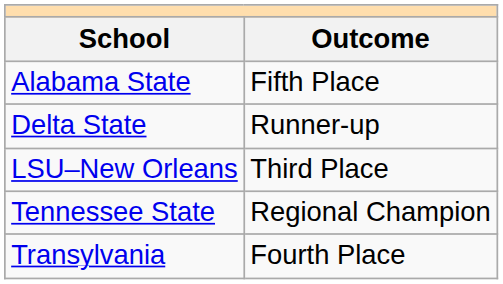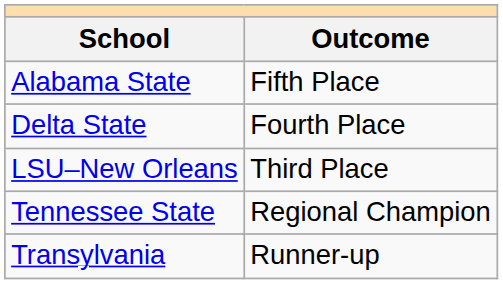 <table class="wikitable">
 <tr>
 <th colspan="3" style="background:#ffdead;"></th>
 </tr>
 <tr>
 <th>School</th>
 <th>Outcome</th>
 </tr>
 <tr>
 <td><a href='#'>Alabama State</a></td>
 <td>Fifth Place</td>
 </tr>
 <tr>
 <td><a href='#'>Delta State</a></td>
-<td>Runner-up</td>
+<td>Fourth Place</td>
 </tr>
 <tr>
 <td><a href='#'>LSU–New Orleans</a></td>
 <td>Third Place</td>
 </tr>
 <tr>
 <td><a href='#'>Tennessee State</a></td>
 <td>Regional Champion</td>
 </tr>
 <tr>
 <td><a href='#'>Transylvania</a></td>
-<td>Fourth Place</td>
+<td>Runner-up</td>
 </tr>
 </table>
